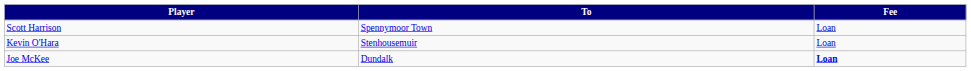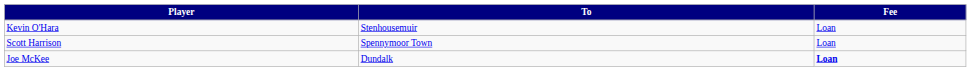 <table class="wikitable" style="text-align:left; font-size:95%;width:98%;">
 <tr>
 <th style="background:navy; color:white;">Player</th>
 <th style="background:navy; color:white;">To</th>
 <th style="background:navy; color:white;">Fee</th>
 </tr>
 <tr>
-<td> <a href='#'>Scott Harrison</a></td>
-<td> <a href='#'>Spennymoor Town</a></td>
+<td> <a href='#'>Kevin O'Hara</a></td>
+<td> <a href='#'>Stenhousemuir</a></td>
 <td><a href='#'>Loan</a></td>
 </tr>
 <tr>
-<td> <a href='#'>Kevin O'Hara</a></td>
-<td> <a href='#'>Stenhousemuir</a></td>
+<td> <a href='#'>Scott Harrison</a></td>
+<td> <a href='#'>Spennymoor Town</a></td>
 <td><a href='#'>Loan</a></td>
 </tr>
 <tr>
 <td> <a href='#'>Joe McKee</a></td>
 <td> <a href='#'>Dundalk</a></td>
 <td><strong><a href='#'>Loan</a></strong></td>
 </tr>
 </table>
